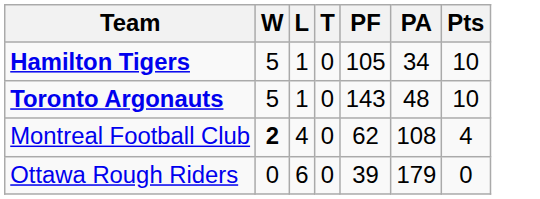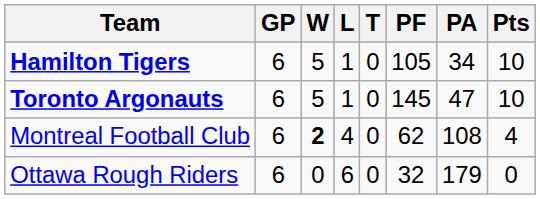 <table class="wikitable">
 <tr>
 <th>Team</th>
+<th>GP</th>
 <th>W</th>
 <th>L</th>
 <th>T</th>
 <th>PF</th>
 <th>PA</th>
 <th>Pts</th>
 </tr>
 <tr align="center">
 <td align="left"><strong><a href='#'>Hamilton Tigers</a></strong></td>
+<td>6</td>
 <td>5</td>
 <td>1</td>
 <td>0</td>
 <td>105</td>
 <td>34</td>
 <td>10</td>
 </tr>
 <tr align="center">
 <td align="left"><strong><a href='#'>Toronto Argonauts</a></strong></td>
+<td>6</td>
 <td>5</td>
 <td>1</td>
 <td>0</td>
-<td>143</td>
-<td>48</td>
+<td>145</td>
+<td>47</td>
 <td>10</td>
 </tr>
 <tr align="center">
 <td align="left"><a href='#'>Montreal Football Club</a></td>
+<td>6</td>
 <td><strong>2</strong></td>
 <td>4</td>
 <td>0</td>
 <td>62</td>
 <td>108</td>
 <td>4</td>
 </tr>
 <tr align="center">
 <td align="left"><a href='#'>Ottawa Rough Riders</a></td>
+<td>6</td>
 <td>0</td>
 <td>6</td>
 <td>0</td>
-<td>39</td>
+<td>32</td>
 <td>179</td>
 <td>0</td>
 </tr>
 </table>
